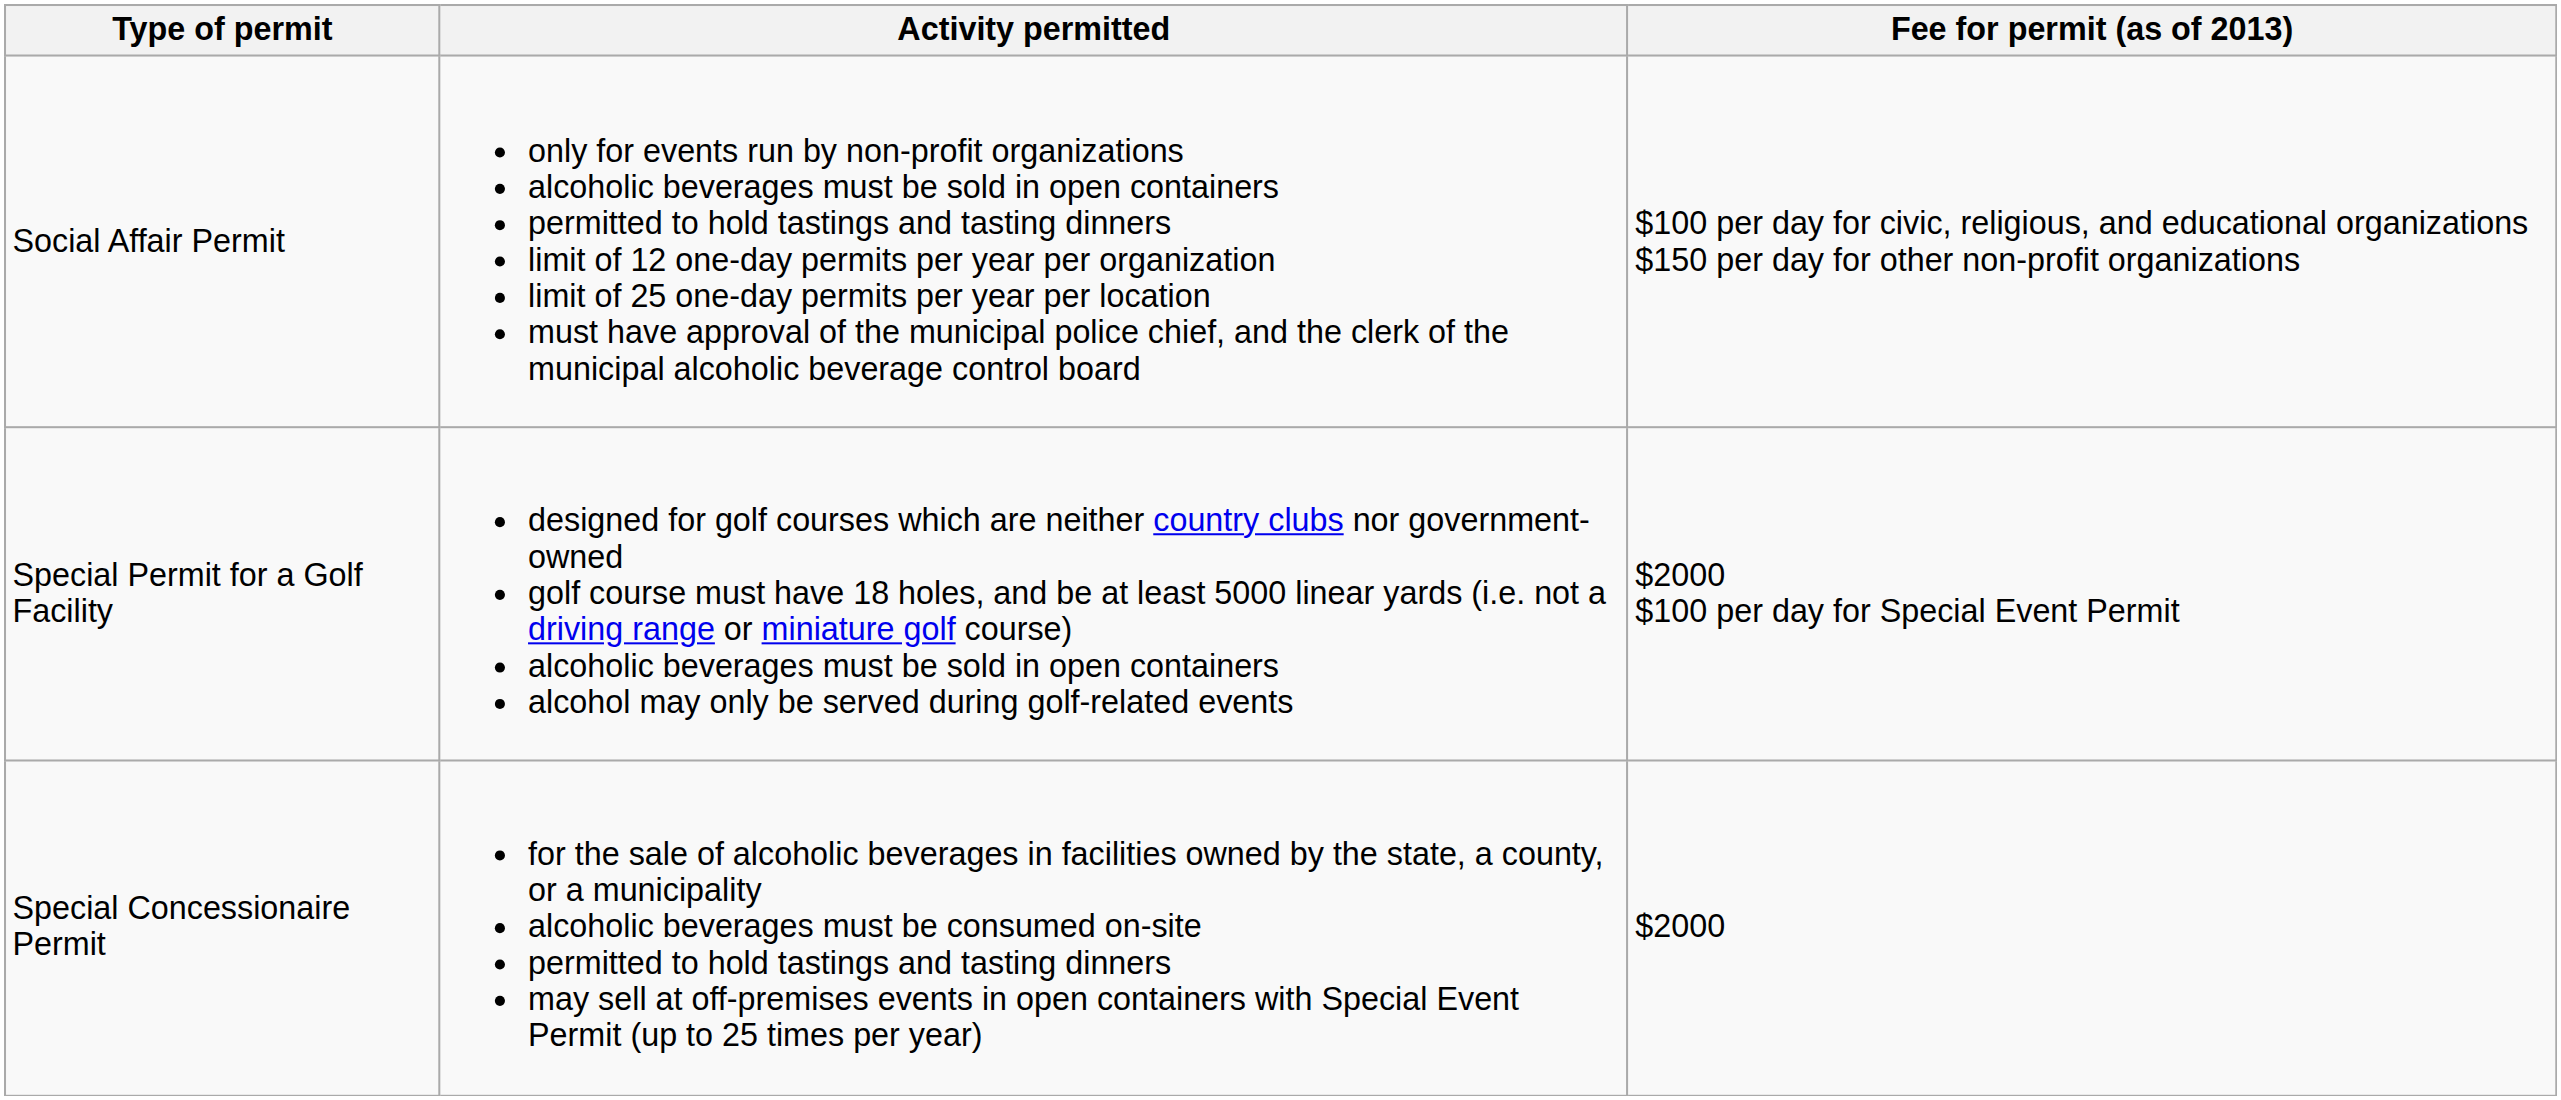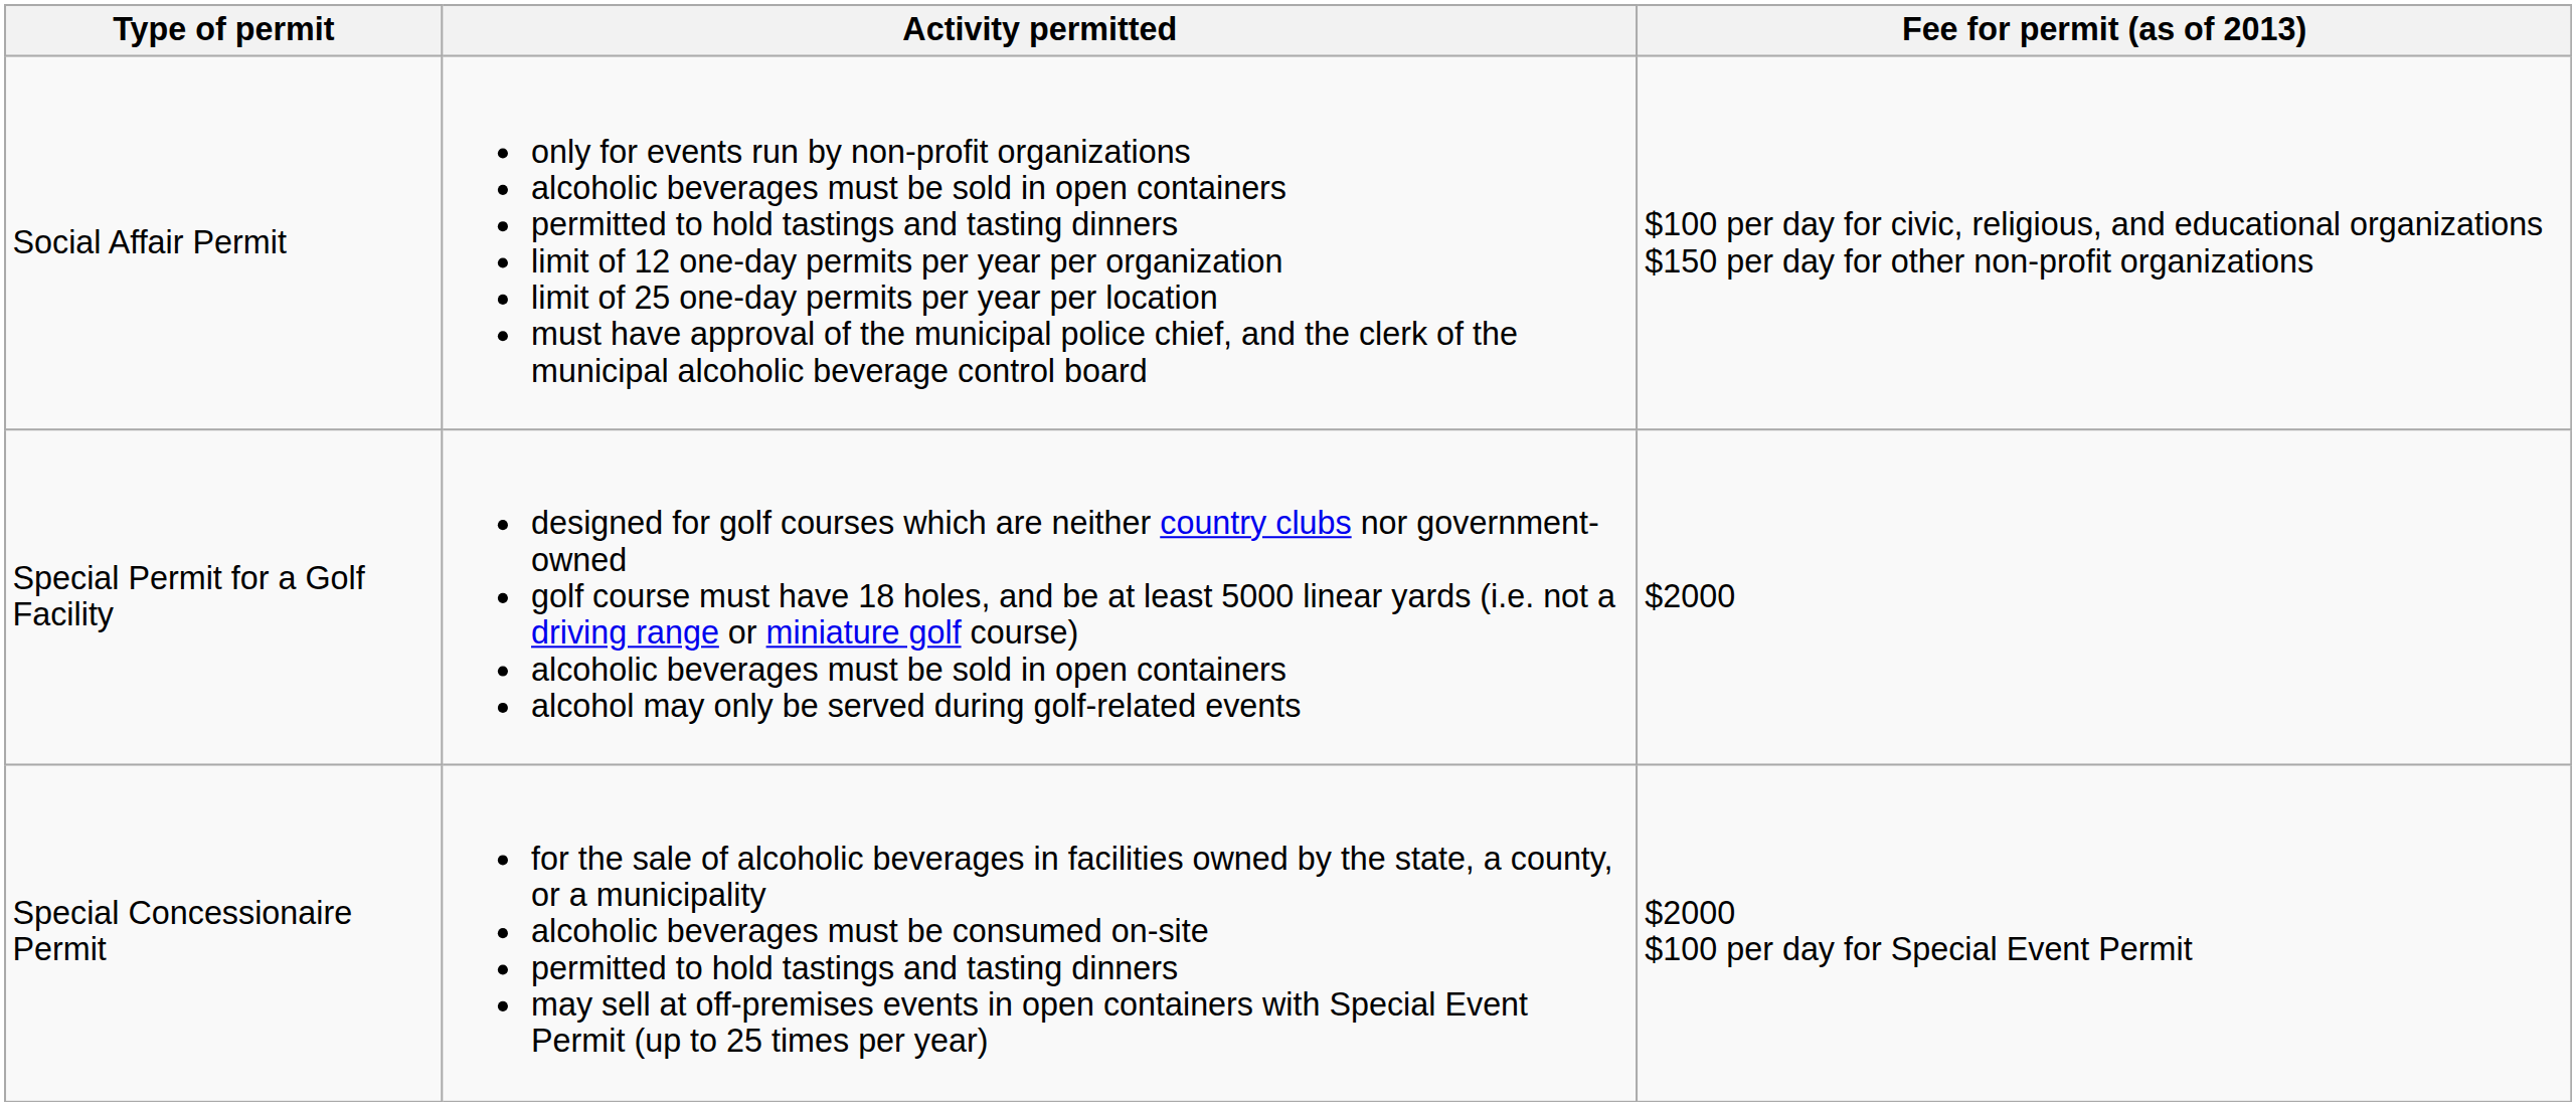 <table class="wikitable" style="width:100%">
 <tr>
 <th width="160">Type of permit</th>
 <th width="450">Activity permitted</th>
 <th width="350">Fee for permit (as of 2013)</th>
 </tr>
 <tr>
 <td>Social Affair Permit</td>
 <td><br><ul><li>only for events run by non-profit organizations</li><li>alcoholic beverages must be sold in open containers</li><li>permitted to hold tastings and tasting dinners</li><li>limit of 12 one-day permits per year per organization</li><li>limit of 25 one-day permits per year per location</li><li>must have approval of the municipal police chief, and the clerk of the municipal alcoholic beverage control board</li></ul></td>
 <td>$100 per day for civic, religious, and educational organizations<br>$150 per day for other non-profit organizations</td>
 </tr>
 <tr>
 <td>Special Permit for a Golf Facility</td>
 <td><br><ul><li>designed for golf courses which are neither <a href='#'>country clubs</a> nor government-owned</li><li>golf course must have 18 holes, and be at least 5000 linear yards (i.e. not a <a href='#'>driving range</a> or <a href='#'>miniature golf</a> course)</li><li>alcoholic beverages must be sold in open containers</li><li>alcohol may only be served during golf-related events</li></ul></td>
-<td>$2000<br>$100 per day for Special Event Permit</td>
+<td>$2000</td>
 </tr>
 <tr>
 <td>Special Concessionaire Permit</td>
 <td><br><ul><li>for the sale of alcoholic beverages in facilities owned by the state, a county, or a municipality</li><li>alcoholic beverages must be consumed on-site</li><li>permitted to hold tastings and tasting dinners</li><li>may sell at off-premises events in open containers with Special Event Permit (up to 25 times per year)</li></ul></td>
-<td>$2000</td>
+<td>$2000<br>$100 per day for Special Event Permit</td>
 </tr>
 </table>
